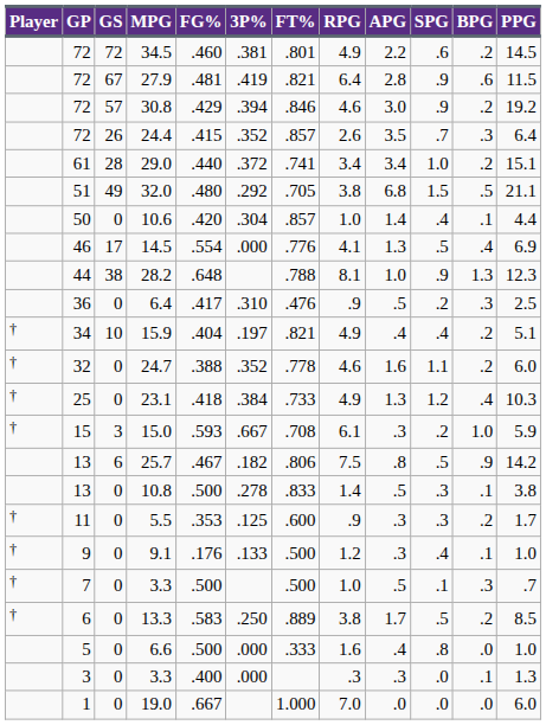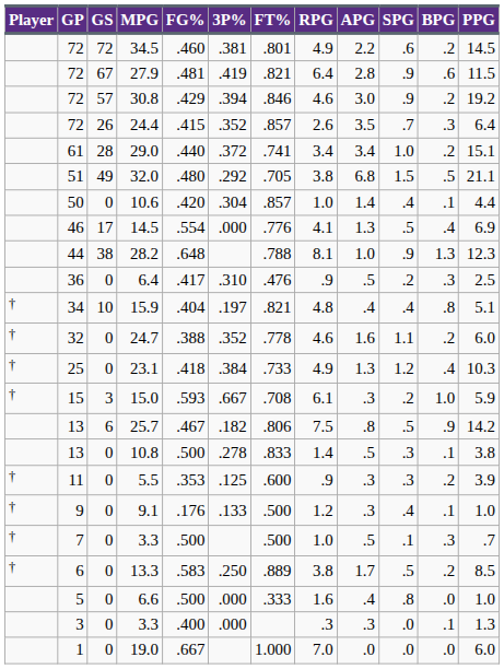 <table class="wikitable sortable" style="text-align:right;">
 <tr>
 <th style="background:#582C83; color:#FFFFFF; border-top:#5B6770 3px solid; border-bottom:#5B6770 3px solid;">Player</th>
 <th style="background:#582C83; color:#FFFFFF; border-top:#5B6770 3px solid; border-bottom:#5B6770 3px solid;">GP</th>
 <th style="background:#582C83; color:#FFFFFF; border-top:#5B6770 3px solid; border-bottom:#5B6770 3px solid;">GS</th>
 <th style="background:#582C83; color:#FFFFFF; border-top:#5B6770 3px solid; border-bottom:#5B6770 3px solid;">MPG</th>
 <th style="background:#582C83; color:#FFFFFF; border-top:#5B6770 3px solid; border-bottom:#5B6770 3px solid;">FG%</th>
 <th style="background:#582C83; color:#FFFFFF; border-top:#5B6770 3px solid; border-bottom:#5B6770 3px solid;">3P%</th>
 <th style="background:#582C83; color:#FFFFFF; border-top:#5B6770 3px solid; border-bottom:#5B6770 3px solid;">FT%</th>
 <th style="background:#582C83; color:#FFFFFF; border-top:#5B6770 3px solid; border-bottom:#5B6770 3px solid;">RPG</th>
 <th style="background:#582C83; color:#FFFFFF; border-top:#5B6770 3px solid; border-bottom:#5B6770 3px solid;">APG</th>
 <th style="background:#582C83; color:#FFFFFF; border-top:#5B6770 3px solid; border-bottom:#5B6770 3px solid;">SPG</th>
 <th style="background:#582C83; color:#FFFFFF; border-top:#5B6770 3px solid; border-bottom:#5B6770 3px solid;">BPG</th>
 <th style="background:#582C83; color:#FFFFFF; border-top:#5B6770 3px solid; border-bottom:#5B6770 3px solid;">PPG</th>
 </tr>
 <tr>
 <td style="text-align:left;"></td>
 <td>72</td>
 <td>72</td>
 <td>34.5</td>
 <td>.460</td>
 <td>.381</td>
 <td>.801</td>
 <td>4.9</td>
 <td>2.2</td>
 <td>.6</td>
 <td>.2</td>
 <td>14.5</td>
 </tr>
 <tr>
 <td style="text-align:left;"></td>
 <td>72</td>
 <td>67</td>
 <td>27.9</td>
 <td>.481</td>
 <td>.419</td>
 <td>.821</td>
 <td>6.4</td>
 <td>2.8</td>
 <td>.9</td>
 <td>.6</td>
 <td>11.5</td>
 </tr>
 <tr>
 <td style="text-align:left;"></td>
 <td>72</td>
 <td>57</td>
 <td>30.8</td>
 <td>.429</td>
 <td>.394</td>
 <td>.846</td>
 <td>4.6</td>
 <td>3.0</td>
 <td>.9</td>
 <td>.2</td>
 <td>19.2</td>
 </tr>
 <tr>
 <td style="text-align:left;"></td>
 <td>72</td>
 <td>26</td>
 <td>24.4</td>
 <td>.415</td>
 <td>.352</td>
 <td>.857</td>
 <td>2.6</td>
 <td>3.5</td>
 <td>.7</td>
 <td>.3</td>
 <td>6.4</td>
 </tr>
 <tr>
 <td style="text-align:left;"></td>
 <td>61</td>
 <td>28</td>
 <td>29.0</td>
 <td>.440</td>
 <td>.372</td>
 <td>.741</td>
 <td>3.4</td>
 <td>3.4</td>
 <td>1.0</td>
 <td>.2</td>
 <td>15.1</td>
 </tr>
 <tr>
 <td style="text-align:left;"></td>
 <td>51</td>
 <td>49</td>
 <td>32.0</td>
 <td>.480</td>
 <td>.292</td>
 <td>.705</td>
 <td>3.8</td>
 <td>6.8</td>
 <td>1.5</td>
 <td>.5</td>
 <td>21.1</td>
 </tr>
 <tr>
 <td style="text-align:left;"></td>
 <td>50</td>
 <td>0</td>
 <td>10.6</td>
 <td>.420</td>
 <td>.304</td>
 <td>.857</td>
 <td>1.0</td>
 <td>1.4</td>
 <td>.4</td>
 <td>.1</td>
 <td>4.4</td>
 </tr>
 <tr>
 <td style="text-align:left;"></td>
 <td>46</td>
 <td>17</td>
 <td>14.5</td>
 <td>.554</td>
 <td>.000</td>
 <td>.776</td>
 <td>4.1</td>
 <td>1.3</td>
 <td>.5</td>
 <td>.4</td>
 <td>6.9</td>
 </tr>
 <tr>
 <td style="text-align:left;"></td>
 <td>44</td>
 <td>38</td>
 <td>28.2</td>
 <td>.648</td>
 <td></td>
 <td>.788</td>
 <td>8.1</td>
 <td>1.0</td>
 <td>.9</td>
 <td>1.3</td>
 <td>12.3</td>
 </tr>
 <tr>
 <td style="text-align:left;"></td>
 <td>36</td>
 <td>0</td>
 <td>6.4</td>
 <td>.417</td>
 <td>.310</td>
 <td>.476</td>
 <td>.9</td>
 <td>.5</td>
 <td>.2</td>
 <td>.3</td>
 <td>2.5</td>
 </tr>
 <tr>
 <td style="text-align:left;"><sup>†</sup></td>
 <td>34</td>
 <td>10</td>
 <td>15.9</td>
 <td>.404</td>
 <td>.197</td>
 <td>.821</td>
-<td>4.9</td>
+<td>4.8</td>
 <td>.4</td>
 <td>.4</td>
-<td>.2</td>
+<td>.8</td>
 <td>5.1</td>
 </tr>
 <tr>
 <td style="text-align:left;"><sup>†</sup></td>
 <td>32</td>
 <td>0</td>
 <td>24.7</td>
 <td>.388</td>
 <td>.352</td>
 <td>.778</td>
 <td>4.6</td>
 <td>1.6</td>
 <td>1.1</td>
 <td>.2</td>
 <td>6.0</td>
 </tr>
 <tr>
 <td style="text-align:left;"><sup>†</sup></td>
 <td>25</td>
 <td>0</td>
 <td>23.1</td>
 <td>.418</td>
 <td>.384</td>
 <td>.733</td>
 <td>4.9</td>
 <td>1.3</td>
 <td>1.2</td>
 <td>.4</td>
 <td>10.3</td>
 </tr>
 <tr>
 <td style="text-align:left;"><sup>†</sup></td>
 <td>15</td>
 <td>3</td>
 <td>15.0</td>
 <td>.593</td>
 <td>.667</td>
 <td>.708</td>
 <td>6.1</td>
 <td>.3</td>
 <td>.2</td>
 <td>1.0</td>
 <td>5.9</td>
 </tr>
 <tr>
 <td style="text-align:left;"></td>
 <td>13</td>
 <td>6</td>
 <td>25.7</td>
 <td>.467</td>
 <td>.182</td>
 <td>.806</td>
 <td>7.5</td>
 <td>.8</td>
 <td>.5</td>
 <td>.9</td>
 <td>14.2</td>
 </tr>
 <tr>
 <td style="text-align:left;"></td>
 <td>13</td>
 <td>0</td>
 <td>10.8</td>
 <td>.500</td>
 <td>.278</td>
 <td>.833</td>
 <td>1.4</td>
 <td>.5</td>
 <td>.3</td>
 <td>.1</td>
 <td>3.8</td>
 </tr>
 <tr>
 <td style="text-align:left;"><sup>†</sup></td>
 <td>11</td>
 <td>0</td>
 <td>5.5</td>
 <td>.353</td>
 <td>.125</td>
 <td>.600</td>
 <td>.9</td>
 <td>.3</td>
 <td>.3</td>
 <td>.2</td>
-<td>1.7</td>
+<td>3.9</td>
 </tr>
 <tr>
 <td style="text-align:left;"><sup>†</sup></td>
 <td>9</td>
 <td>0</td>
 <td>9.1</td>
 <td>.176</td>
 <td>.133</td>
 <td>.500</td>
 <td>1.2</td>
 <td>.3</td>
 <td>.4</td>
 <td>.1</td>
 <td>1.0</td>
 </tr>
 <tr>
 <td style="text-align:left;"><sup>†</sup></td>
 <td>7</td>
 <td>0</td>
 <td>3.3</td>
 <td>.500</td>
 <td></td>
 <td>.500</td>
 <td>1.0</td>
 <td>.5</td>
 <td>.1</td>
 <td>.3</td>
 <td>.7</td>
 </tr>
 <tr>
 <td style="text-align:left;"><sup>†</sup></td>
 <td>6</td>
 <td>0</td>
 <td>13.3</td>
 <td>.583</td>
 <td>.250</td>
 <td>.889</td>
 <td>3.8</td>
 <td>1.7</td>
 <td>.5</td>
 <td>.2</td>
 <td>8.5</td>
 </tr>
 <tr>
 <td style="text-align:left;"></td>
 <td>5</td>
 <td>0</td>
 <td>6.6</td>
 <td>.500</td>
 <td>.000</td>
 <td>.333</td>
 <td>1.6</td>
 <td>.4</td>
 <td>.8</td>
 <td>.0</td>
 <td>1.0</td>
 </tr>
 <tr>
 <td style="text-align:left;"></td>
 <td>3</td>
 <td>0</td>
 <td>3.3</td>
 <td>.400</td>
 <td>.000</td>
 <td></td>
 <td>.3</td>
 <td>.3</td>
 <td>.0</td>
 <td>.1</td>
 <td>1.3</td>
 </tr>
 <tr>
 <td style="text-align:left;"></td>
 <td>1</td>
 <td>0</td>
 <td>19.0</td>
 <td>.667</td>
 <td></td>
 <td>1.000</td>
 <td>7.0</td>
 <td>.0</td>
 <td>.0</td>
 <td>.0</td>
 <td>6.0</td>
 </tr>
 </table>
